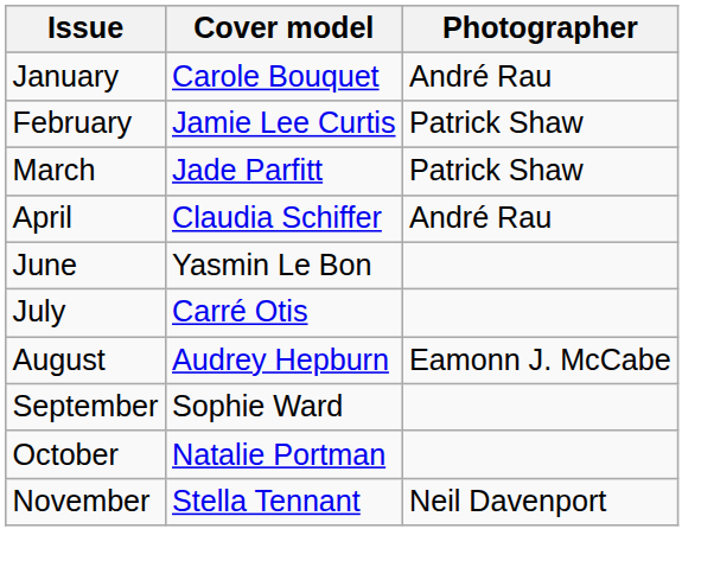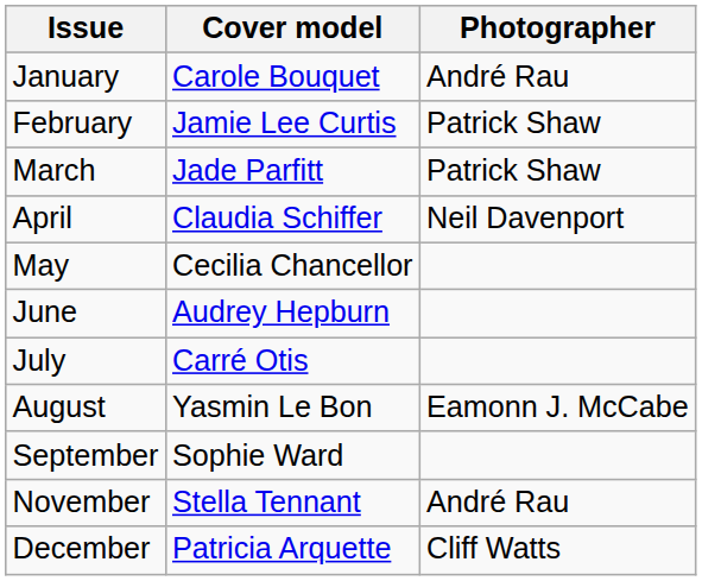 <table class="sortable wikitable">
 <tr>
 <th>Issue</th>
 <th>Cover model</th>
 <th>Photographer</th>
 </tr>
 <tr>
 <td>January</td>
 <td><a href='#'>Carole Bouquet</a></td>
 <td>André Rau</td>
 </tr>
 <tr>
 <td>February</td>
 <td><a href='#'>Jamie Lee Curtis</a></td>
 <td>Patrick Shaw</td>
 </tr>
 <tr>
 <td>March</td>
 <td><a href='#'>Jade Parfitt</a></td>
 <td>Patrick Shaw</td>
 </tr>
 <tr>
 <td>April</td>
 <td><a href='#'>Claudia Schiffer</a></td>
-<td>André Rau</td>
+<td>Neil Davenport</td>
+</tr>
+<tr>
+<td>May</td>
+<td>Cecilia Chancellor</td>
+<td></td>
 </tr>
 <tr>
 <td>June</td>
-<td>Yasmin Le Bon</td>
+<td><a href='#'>Audrey Hepburn</a></td>
 <td></td>
 </tr>
 <tr>
 <td>July</td>
 <td><a href='#'>Carré Otis</a></td>
 <td></td>
 </tr>
 <tr>
 <td>August</td>
-<td><a href='#'>Audrey Hepburn</a></td>
+<td>Yasmin Le Bon</td>
 <td>Eamonn J. McCabe</td>
 </tr>
 <tr>
 <td>September</td>
 <td>Sophie Ward</td>
 <td></td>
 </tr>
 <tr>
-<td>October</td>
-<td><a href='#'>Natalie Portman</a></td>
-<td></td>
+<td>November</td>
+<td><a href='#'>Stella Tennant</a></td>
+<td>André Rau</td>
 </tr>
 <tr>
-<td>November</td>
-<td><a href='#'>Stella Tennant</a></td>
-<td>Neil Davenport</td>
+<td>December</td>
+<td><a href='#'>Patricia Arquette</a></td>
+<td>Cliff Watts</td>
 </tr>
 </table>
